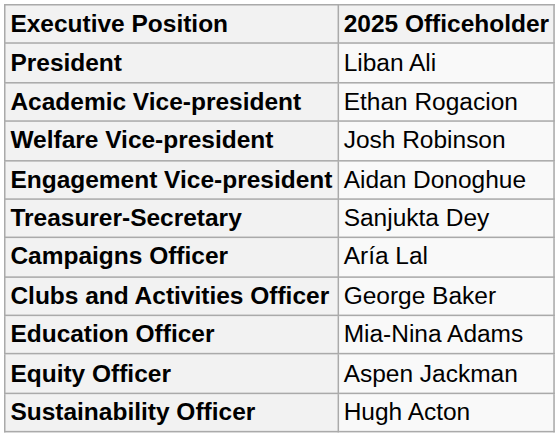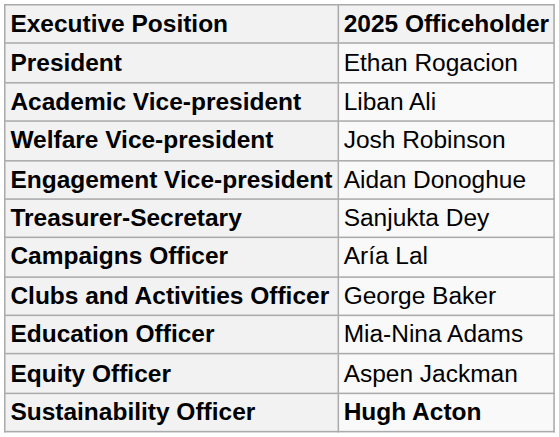 <table class="wikitable">
 <tr>
 <th style="text-align: left;">Executive Position</th>
 <th style="text-align: left;">2025 Officeholder</th>
 </tr>
 <tr>
 <th style="text-align: left;">President</th>
-<td>Liban Ali</td>
+<td>Ethan Rogacion</td>
 </tr>
 <tr>
 <th style="text-align: left;">Academic Vice-president</th>
-<td>Ethan Rogacion</td>
+<td>Liban Ali</td>
 </tr>
 <tr>
 <th style="text-align: left;">Welfare Vice-president</th>
 <td>Josh Robinson</td>
 </tr>
 <tr>
 <th style="text-align: left;">Engagement Vice-president</th>
 <td>Aidan Donoghue</td>
 </tr>
 <tr>
 <th style="text-align: left;">Treasurer-Secretary</th>
 <td>Sanjukta Dey</td>
 </tr>
 <tr>
 <th style="text-align: left;">Campaigns Officer</th>
 <td>Aría Lal</td>
 </tr>
 <tr>
 <th style="text-align: left;">Clubs and Activities Officer</th>
 <td>George Baker</td>
 </tr>
 <tr>
 <th style="text-align: left;">Education Officer</th>
 <td>Mia-Nina Adams</td>
 </tr>
 <tr>
 <th style="text-align: left;">Equity Officer</th>
 <td>Aspen Jackman</td>
 </tr>
 <tr>
 <th style="text-align: left;">Sustainability Officer</th>
-<td>Hugh Acton</td>
+<td><strong>Hugh Acton</strong></td>
 </tr>
 </table>
